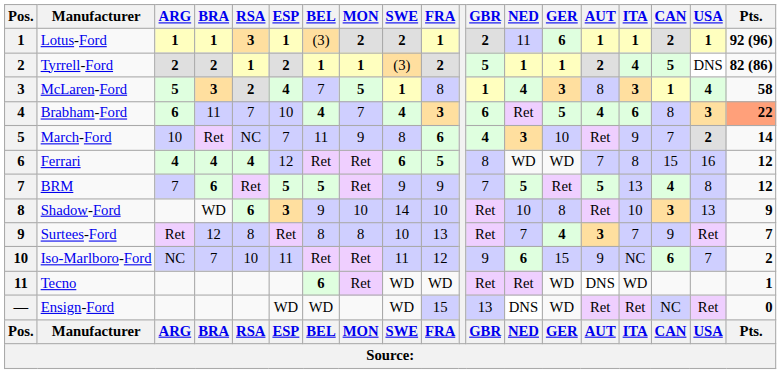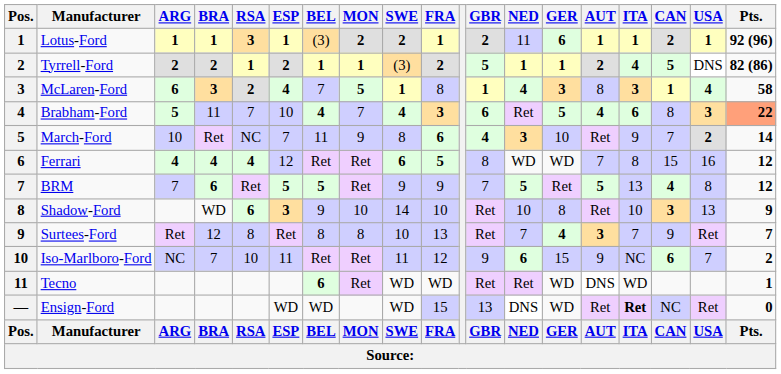 <table class="wikitable" style="font-size: 85%; text-align:center;">
 <tr valign="top">
 <th valign="middle">Pos.</th>
 <th valign="middle">Manufacturer</th>
 <th><a href='#'>ARG</a><br></th>
 <th><a href='#'>BRA</a><br></th>
 <th><a href='#'>RSA</a><br></th>
 <th><a href='#'>ESP</a><br></th>
 <th><a href='#'>BEL</a><br></th>
 <th><a href='#'>MON</a><br></th>
 <th><a href='#'>SWE</a><br></th>
 <th><a href='#'>FRA</a><br></th>
 <th rowspan="14"></th>
 <th><a href='#'>GBR</a><br></th>
 <th><a href='#'>NED</a><br></th>
 <th><a href='#'>GER</a><br></th>
 <th><a href='#'>AUT</a><br></th>
 <th><a href='#'>ITA</a><br></th>
 <th><a href='#'>CAN</a><br></th>
 <th><a href='#'>USA</a><br></th>
 <th valign="middle">Pts.</th>
 </tr>
 <tr>
 <th>1</th>
 <td align="left"> <a href='#'>Lotus</a>-<a href='#'>Ford</a></td>
 <td style="background:#ffffbf;"><strong>1</strong></td>
 <td style="background:#ffffbf;"><strong>1</strong></td>
 <td style="background:#ffdf9f;"><strong>3</strong></td>
 <td style="background:#ffffbf;"><strong>1</strong></td>
 <td style="background:#ffdf9f;">(3)</td>
 <td style="background:#dfdfdf;"><strong>2</strong></td>
 <td style="background:#dfdfdf;"><strong>2</strong></td>
 <td style="background:#ffffbf;"><strong>1</strong></td>
 <td style="background:#dfdfdf;"><strong>2</strong></td>
 <td style="background:#cfcfff;">11</td>
 <td style="background:#dfffdf;"><strong>6</strong></td>
 <td style="background:#ffffbf;"><strong>1</strong></td>
 <td style="background:#ffffbf;"><strong>1</strong></td>
 <td style="background:#dfdfdf;"><strong>2</strong></td>
 <td style="background:#ffffbf;"><strong>1</strong></td>
 <td align="right"><strong>92 (96)</strong></td>
 </tr>
 <tr>
 <th>2</th>
 <td align="left"> <a href='#'>Tyrrell</a>-<a href='#'>Ford</a></td>
 <td style="background:#dfdfdf;"><strong>2</strong></td>
 <td style="background:#dfdfdf;"><strong>2</strong></td>
 <td style="background:#ffffbf;"><strong>1</strong></td>
 <td style="background:#dfdfdf;"><strong>2</strong></td>
 <td style="background:#ffffbf;"><strong>1</strong></td>
 <td style="background:#ffffbf;"><strong>1</strong></td>
 <td style="background:#ffdf9f;">(3)</td>
 <td style="background:#dfdfdf;"><strong>2</strong></td>
 <td style="background:#dfffdf;"><strong>5</strong></td>
 <td style="background:#ffffbf;"><strong>1</strong></td>
 <td style="background:#ffffbf;"><strong>1</strong></td>
 <td style="background:#dfdfdf;"><strong>2</strong></td>
 <td style="background:#dfffdf;"><strong>4</strong></td>
 <td style="background:#dfffdf;"><strong>5</strong></td>
 <td style="background:#ffffff;">DNS</td>
 <td align="right"><strong>82 (86)</strong></td>
 </tr>
 <tr>
 <th>3</th>
 <td align="left"> <a href='#'>McLaren</a>-<a href='#'>Ford</a></td>
-<td style="background:#dfffdf;"><strong>5</strong></td>
+<td style="background:#dfffdf;"><strong>6</strong></td>
 <td style="background:#ffdf9f;"><strong>3</strong></td>
 <td style="background:#dfdfdf;"><strong>2</strong></td>
 <td style="background:#dfffdf;"><strong>4</strong></td>
 <td style="background:#cfcfff;">7</td>
 <td style="background:#dfffdf;"><strong>5</strong></td>
 <td style="background:#ffffbf;"><strong>1</strong></td>
 <td style="background:#cfcfff;">8</td>
 <td style="background:#ffffbf;"><strong>1</strong></td>
 <td style="background:#dfffdf;"><strong>4</strong></td>
 <td style="background:#ffdf9f;"><strong>3</strong></td>
 <td style="background:#cfcfff;">8</td>
 <td style="background:#ffdf9f;"><strong>3</strong></td>
 <td style="background:#ffffbf;"><strong>1</strong></td>
 <td style="background:#dfffdf;"><strong>4</strong></td>
 <td align="right"><strong>58</strong></td>
 </tr>
 <tr>
 <th>4</th>
 <td align="left"> <a href='#'>Brabham</a>-<a href='#'>Ford</a></td>
-<td style="background:#dfffdf;"><strong>6</strong></td>
+<td style="background:#dfffdf;"><strong>5</strong></td>
 <td style="background:#cfcfff;">11</td>
 <td style="background:#cfcfff;">7</td>
 <td style="background:#cfcfff;">10</td>
 <td style="background:#dfffdf;"><strong>4</strong></td>
 <td style="background:#cfcfff;">7</td>
 <td style="background:#dfffdf;"><strong>4</strong></td>
 <td style="background:#ffdf9f;"><strong>3</strong></td>
 <td style="background:#dfffdf;"><strong>6</strong></td>
 <td style="background:#efcfff;">Ret</td>
 <td style="background:#dfffdf;"><strong>5</strong></td>
 <td style="background:#dfffdf;"><strong>4</strong></td>
 <td style="background:#dfffdf;"><strong>6</strong></td>
 <td style="background:#cfcfff;">8</td>
 <td style="background:#ffdf9f;"><strong>3</strong></td>
 <td align="right" style="background: lightsalmon;"><strong>22</strong></td>
 </tr>
 <tr>
 <th>5</th>
 <td align="left"> <a href='#'>March</a>-<a href='#'>Ford</a></td>
 <td style="background:#cfcfff;">10</td>
 <td style="background:#efcfff;">Ret</td>
 <td style="background:#cfcfff;">NC</td>
 <td style="background:#cfcfff;">7</td>
 <td style="background:#cfcfff;">11</td>
 <td style="background:#cfcfff;">9</td>
 <td style="background:#cfcfff;">8</td>
 <td style="background:#dfffdf;"><strong>6</strong></td>
 <td style="background:#dfffdf;"><strong>4</strong></td>
 <td style="background:#ffdf9f;"><strong>3</strong></td>
 <td style="background:#cfcfff;">10</td>
 <td style="background:#efcfff;">Ret</td>
 <td style="background:#cfcfff;">9</td>
 <td style="background:#cfcfff;">7</td>
 <td style="background:#dfdfdf;"><strong>2</strong></td>
 <td align="right"><strong>14</strong></td>
 </tr>
 <tr>
 <th>6</th>
 <td align="left"> <a href='#'>Ferrari</a></td>
 <td style="background:#dfffdf;"><strong>4</strong></td>
 <td style="background:#dfffdf;"><strong>4</strong></td>
 <td style="background:#dfffdf;"><strong>4</strong></td>
 <td style="background:#cfcfff;">12</td>
 <td style="background:#efcfff;">Ret</td>
 <td style="background:#efcfff;">Ret</td>
 <td style="background:#dfffdf;"><strong>6</strong></td>
 <td style="background:#dfffdf;"><strong>5</strong></td>
 <td style="background:#cfcfff;">8</td>
 <td>WD</td>
 <td>WD</td>
 <td style="background:#cfcfff;">7</td>
 <td style="background:#cfcfff;">8</td>
 <td style="background:#cfcfff;">15</td>
 <td style="background:#cfcfff;">16</td>
 <td align="right"><strong>12</strong></td>
 </tr>
 <tr>
 <th>7</th>
 <td align="left"> <a href='#'>BRM</a></td>
 <td style="background:#cfcfff;">7</td>
 <td style="background:#dfffdf;"><strong>6</strong></td>
 <td style="background:#efcfff;">Ret</td>
 <td style="background:#dfffdf;"><strong>5</strong></td>
 <td style="background:#dfffdf;"><strong>5</strong></td>
 <td style="background:#efcfff;">Ret</td>
 <td style="background:#cfcfff;">9</td>
 <td style="background:#cfcfff;">9</td>
 <td style="background:#cfcfff;">7</td>
 <td style="background:#dfffdf;"><strong>5</strong></td>
 <td style="background:#efcfff;">Ret</td>
 <td style="background:#dfffdf;"><strong>5</strong></td>
 <td style="background:#cfcfff;">13</td>
 <td style="background:#dfffdf;"><strong>4</strong></td>
 <td style="background:#cfcfff;">8</td>
 <td align="right"><strong>12</strong></td>
 </tr>
 <tr>
 <th>8</th>
 <td align="left"> <a href='#'>Shadow</a>-<a href='#'>Ford</a></td>
 <td></td>
 <td>WD</td>
 <td style="background:#dfffdf;"><strong>6</strong></td>
 <td style="background:#ffdf9f;"><strong>3</strong></td>
 <td style="background:#cfcfff;">9</td>
 <td style="background:#cfcfff;">10</td>
 <td style="background:#cfcfff;">14</td>
 <td style="background:#cfcfff;">10</td>
 <td style="background:#efcfff;">Ret</td>
 <td style="background:#cfcfff;">10</td>
 <td style="background:#cfcfff;">8</td>
 <td style="background:#efcfff;">Ret</td>
 <td style="background:#cfcfff;">10</td>
 <td style="background:#ffdf9f;"><strong>3</strong></td>
 <td style="background:#cfcfff;">13</td>
 <td align="right"><strong>9</strong></td>
 </tr>
 <tr>
 <th>9</th>
 <td align="left"> <a href='#'>Surtees</a>-<a href='#'>Ford</a></td>
 <td style="background:#efcfff;">Ret</td>
 <td style="background:#cfcfff;">12</td>
 <td style="background:#cfcfff;">8</td>
 <td style="background:#efcfff;">Ret</td>
 <td style="background:#cfcfff;">8</td>
 <td style="background:#cfcfff;">8</td>
 <td style="background:#cfcfff;">10</td>
 <td style="background:#cfcfff;">13</td>
 <td style="background:#efcfff;">Ret</td>
 <td style="background:#cfcfff;">7</td>
 <td style="background:#dfffdf;"><strong>4</strong></td>
 <td style="background:#ffdf9f;"><strong>3</strong></td>
 <td style="background:#cfcfff;">7</td>
 <td style="background:#cfcfff;">9</td>
 <td style="background:#efcfff;">Ret</td>
 <td align="right"><strong>7</strong></td>
 </tr>
 <tr>
 <th>10</th>
 <td align="left"> <a href='#'>Iso-Marlboro</a>-<a href='#'>Ford</a></td>
 <td style="background:#cfcfff;">NC</td>
 <td style="background:#cfcfff;">7</td>
 <td style="background:#cfcfff;">10</td>
 <td style="background:#cfcfff;">11</td>
 <td style="background:#efcfff;">Ret</td>
 <td style="background:#efcfff;">Ret</td>
 <td style="background:#cfcfff;">11</td>
 <td style="background:#cfcfff;">12</td>
 <td style="background:#cfcfff;">9</td>
 <td style="background:#dfffdf;"><strong>6</strong></td>
 <td style="background:#cfcfff;">15</td>
 <td style="background:#cfcfff;">9</td>
 <td style="background:#cfcfff;">NC</td>
 <td style="background:#dfffdf;"><strong>6</strong></td>
 <td style="background:#cfcfff;">7</td>
 <td align="right"><strong>2</strong></td>
 </tr>
 <tr>
 <th>11</th>
 <td align="left"> <a href='#'>Tecno</a></td>
 <td></td>
 <td></td>
 <td></td>
 <td></td>
 <td style="background:#dfffdf;"><strong>6</strong></td>
 <td style="background:#efcfff;">Ret</td>
 <td>WD</td>
 <td>WD</td>
 <td style="background:#efcfff;">Ret</td>
 <td style="background:#efcfff;">Ret</td>
 <td>WD</td>
 <td style="background:#ffffff;">DNS</td>
 <td>WD</td>
 <td></td>
 <td></td>
 <td align="right"><strong>1</strong></td>
 </tr>
 <tr>
 <th>—</th>
 <td align="left"> <a href='#'>Ensign</a>-<a href='#'>Ford</a></td>
 <td></td>
 <td></td>
 <td></td>
 <td>WD</td>
 <td>WD</td>
 <td></td>
 <td>WD</td>
 <td style="background:#cfcfff;">15</td>
 <td style="background:#cfcfff;">13</td>
 <td style="background:#ffffff;">DNS</td>
 <td>WD</td>
 <td style="background:#efcfff;">Ret</td>
-<td style="background:#efcfff;">Ret</td>
+<td style="background:#efcfff;"><strong>Ret</strong></td>
 <td style="background:#cfcfff;">NC</td>
 <td style="background:#efcfff;">Ret</td>
 <td align="right"><strong>0</strong></td>
 </tr>
 <tr valign="top">
 <th valign="middle">Pos.</th>
 <th valign="middle">Manufacturer</th>
 <th><a href='#'>ARG</a><br></th>
 <th><a href='#'>BRA</a><br></th>
 <th><a href='#'>RSA</a><br></th>
 <th><a href='#'>ESP</a><br></th>
 <th><a href='#'>BEL</a><br></th>
 <th><a href='#'>MON</a><br></th>
 <th><a href='#'>SWE</a><br></th>
 <th><a href='#'>FRA</a><br></th>
 <th><a href='#'>GBR</a><br></th>
 <th><a href='#'>NED</a><br></th>
 <th><a href='#'>GER</a><br></th>
 <th><a href='#'>AUT</a><br></th>
 <th><a href='#'>ITA</a><br></th>
 <th><a href='#'>CAN</a><br></th>
 <th><a href='#'>USA</a><br></th>
 <th valign="middle">Pts.</th>
 </tr>
 <tr>
 <th colspan="19">Source:</th>
 </tr>
 </table>
